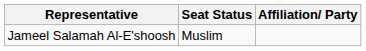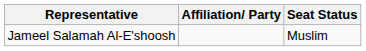 <table class="wikitable">
 <tr>
 <th>Representative</th>
+<th>Affiliation/ Party</th>
 <th>Seat Status</th>
-<th>Affiliation/ Party</th>
 </tr>
 <tr>
 <td>Jameel Salamah Al-E'shoosh</td>
+<td></td>
 <td>Muslim</td>
-<td></td>
 </tr>
 </table>
